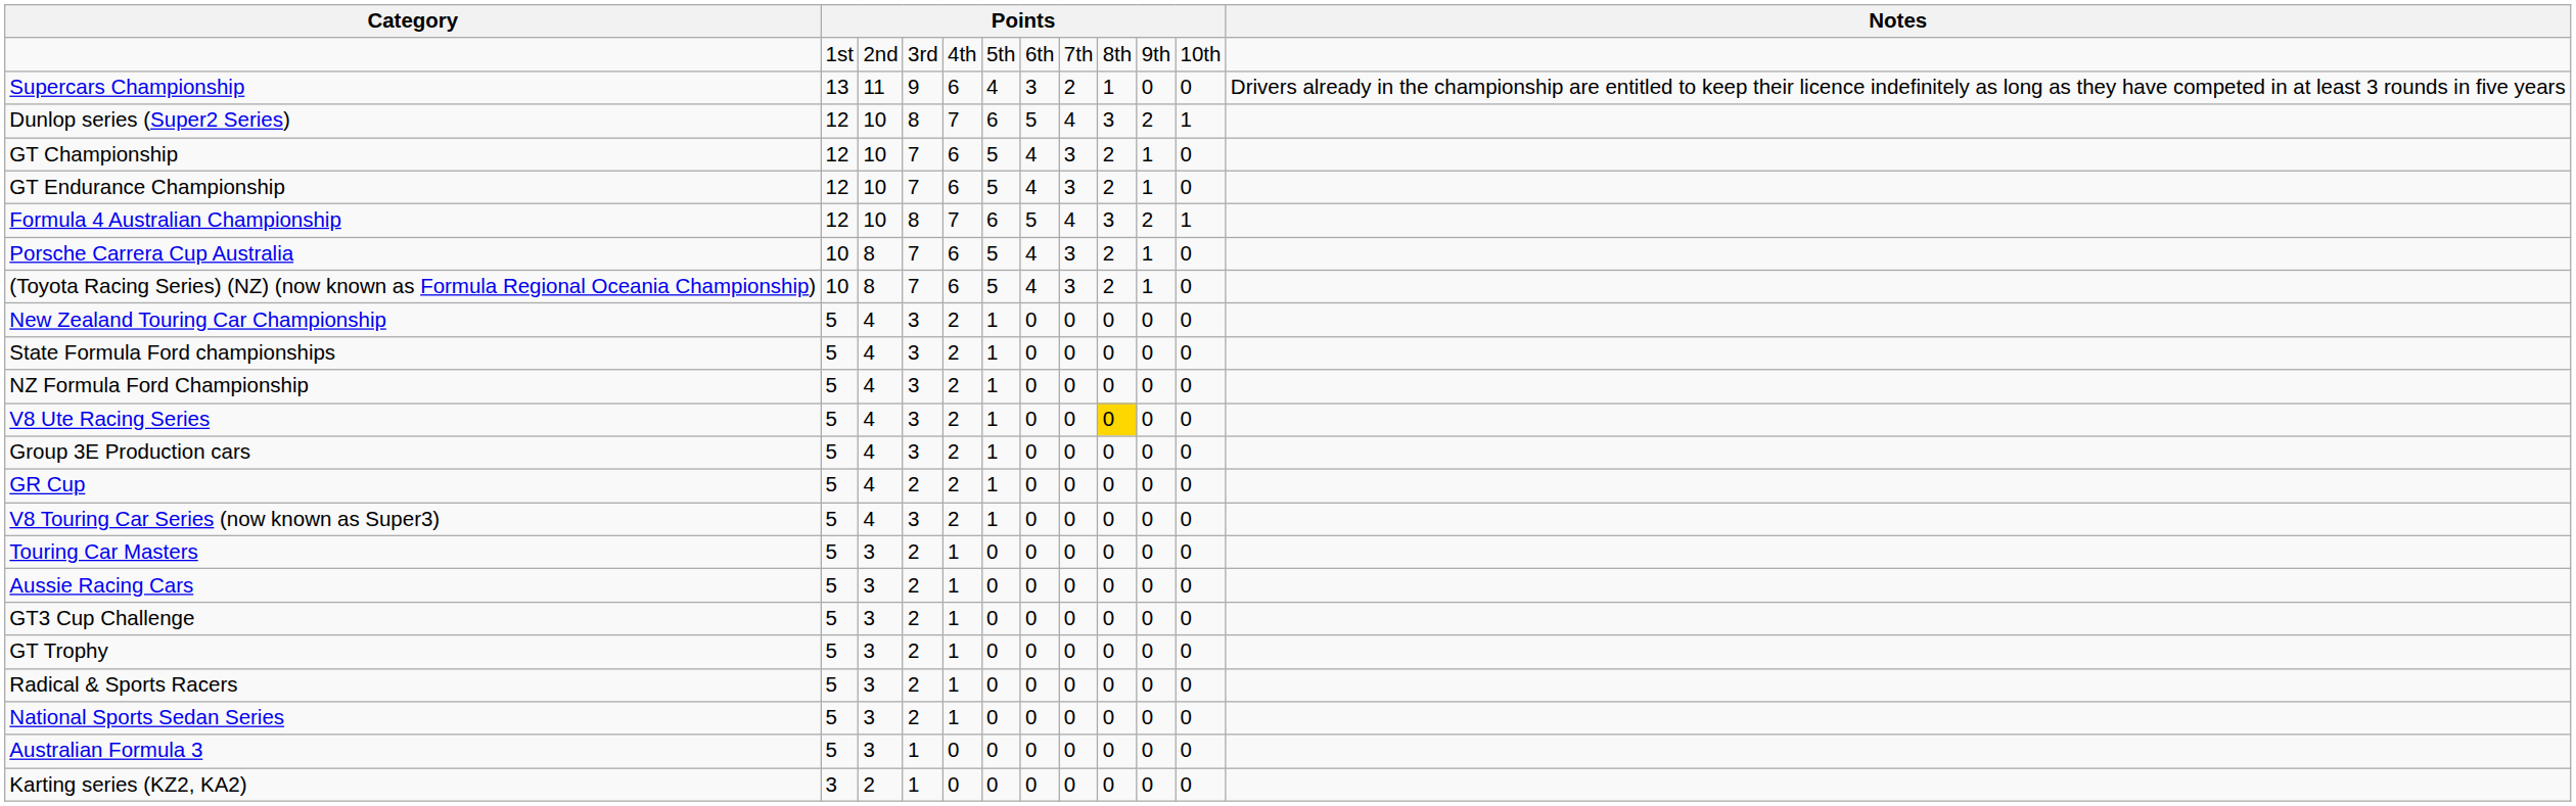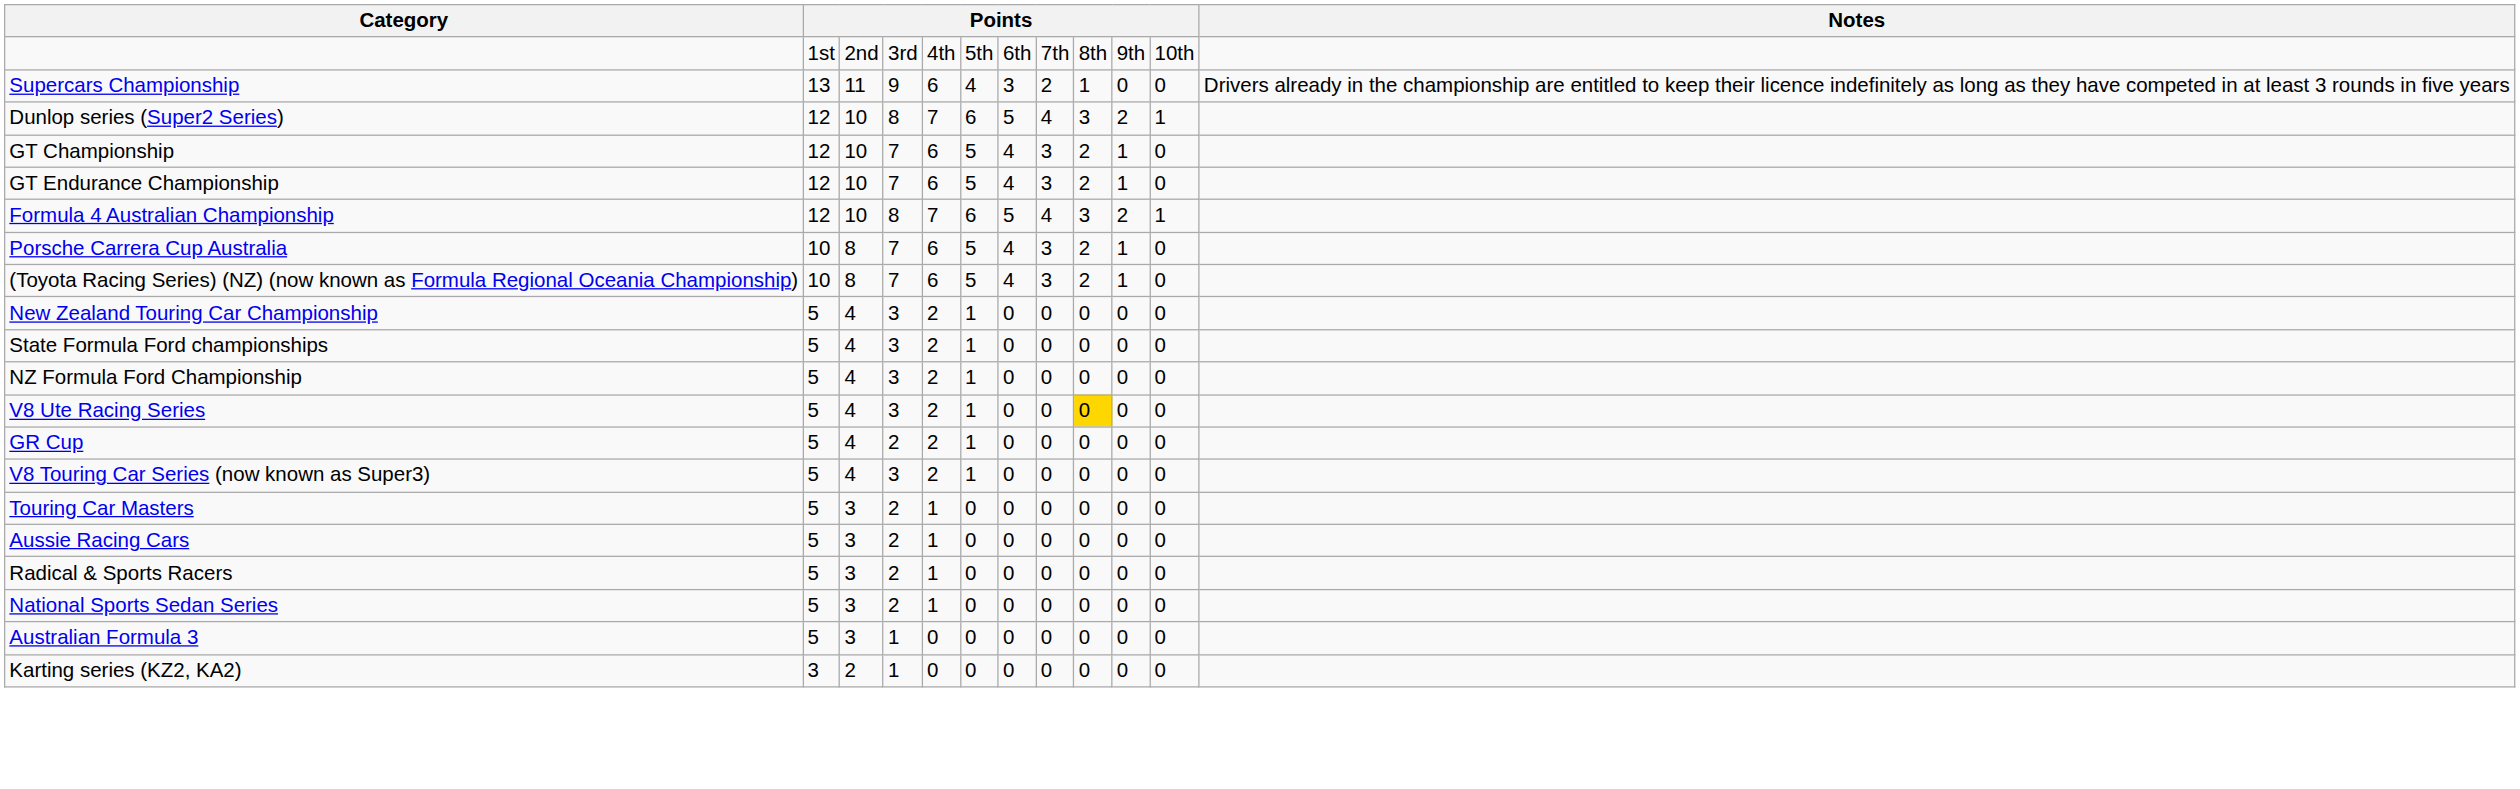 <table class="wikitable">
 <tr>
 <th>Category</th>
 <th colspan="10">Points</th>
 <th>Notes</th>
 </tr>
 <tr>
 <td></td>
 <td>1st</td>
 <td>2nd</td>
 <td>3rd</td>
 <td>4th</td>
 <td>5th</td>
 <td>6th</td>
 <td>7th</td>
 <td>8th</td>
 <td>9th</td>
 <td>10th</td>
 <td></td>
 </tr>
 <tr>
 <td><a href='#'>Supercars Championship</a></td>
 <td>13</td>
 <td>11</td>
 <td>9</td>
 <td>6</td>
 <td>4</td>
 <td>3</td>
 <td>2</td>
 <td>1</td>
 <td>0</td>
 <td>0</td>
 <td>Drivers already in the championship are entitled to keep their licence indefinitely as long as they have competed in at least 3 rounds in five years</td>
 </tr>
 <tr>
 <td>Dunlop series (<a href='#'>Super2 Series</a>)</td>
 <td>12</td>
 <td>10</td>
 <td>8</td>
 <td>7</td>
 <td>6</td>
 <td>5</td>
 <td>4</td>
 <td>3</td>
 <td>2</td>
 <td>1</td>
 <td></td>
 </tr>
 <tr>
 <td>GT Championship</td>
 <td>12</td>
 <td>10</td>
 <td>7</td>
 <td>6</td>
 <td>5</td>
 <td>4</td>
 <td>3</td>
 <td>2</td>
 <td>1</td>
 <td>0</td>
 <td></td>
 </tr>
 <tr>
 <td>GT Endurance Championship</td>
 <td>12</td>
 <td>10</td>
 <td>7</td>
 <td>6</td>
 <td>5</td>
 <td>4</td>
 <td>3</td>
 <td>2</td>
 <td>1</td>
 <td>0</td>
 <td></td>
 </tr>
 <tr>
 <td><a href='#'>Formula 4 Australian Championship</a></td>
 <td>12</td>
 <td>10</td>
 <td>8</td>
 <td>7</td>
 <td>6</td>
 <td>5</td>
 <td>4</td>
 <td>3</td>
 <td>2</td>
 <td>1</td>
 <td></td>
 </tr>
 <tr>
 <td><a href='#'>Porsche Carrera Cup Australia</a></td>
 <td>10</td>
 <td>8</td>
 <td>7</td>
 <td>6</td>
 <td>5</td>
 <td>4</td>
 <td>3</td>
 <td>2</td>
 <td>1</td>
 <td>0</td>
 <td></td>
 </tr>
 <tr>
 <td>(Toyota Racing Series) (NZ) (now known as <a href='#'>Formula Regional Oceania Championship</a>)</td>
 <td>10</td>
 <td>8</td>
 <td>7</td>
 <td>6</td>
 <td>5</td>
 <td>4</td>
 <td>3</td>
 <td>2</td>
 <td>1</td>
 <td>0</td>
 <td></td>
 </tr>
 <tr>
 <td><a href='#'>New Zealand Touring Car Championship</a></td>
 <td>5</td>
 <td>4</td>
 <td>3</td>
 <td>2</td>
 <td>1</td>
 <td>0</td>
 <td>0</td>
 <td>0</td>
 <td>0</td>
 <td>0</td>
 <td></td>
 </tr>
 <tr>
 <td>State Formula Ford championships</td>
 <td>5</td>
 <td>4</td>
 <td>3</td>
 <td>2</td>
 <td>1</td>
 <td>0</td>
 <td>0</td>
 <td>0</td>
 <td>0</td>
 <td>0</td>
 <td></td>
 </tr>
 <tr>
 <td>NZ Formula Ford Championship</td>
 <td>5</td>
 <td>4</td>
 <td>3</td>
 <td>2</td>
 <td>1</td>
 <td>0</td>
 <td>0</td>
 <td>0</td>
 <td>0</td>
 <td>0</td>
 <td></td>
 </tr>
 <tr>
 <td><a href='#'>V8 Ute Racing Series</a></td>
 <td>5</td>
 <td>4</td>
 <td>3</td>
 <td>2</td>
 <td>1</td>
 <td>0</td>
 <td>0</td>
 <td style="background: gold;">0</td>
 <td>0</td>
 <td>0</td>
 <td></td>
 </tr>
 <tr>
-<td>Group 3E Production cars</td>
-<td>5</td>
-<td>4</td>
-<td>3</td>
-<td>2</td>
-<td>1</td>
-<td>0</td>
-<td>0</td>
-<td>0</td>
-<td>0</td>
-<td>0</td>
-<td></td>
-</tr>
-<tr>
 <td><a href='#'>GR Cup</a></td>
 <td>5</td>
 <td>4</td>
 <td>2</td>
 <td>2</td>
 <td>1</td>
 <td>0</td>
 <td>0</td>
 <td>0</td>
 <td>0</td>
 <td>0</td>
 <td></td>
 </tr>
 <tr>
 <td><a href='#'>V8 Touring Car Series</a> (now known as Super3)</td>
 <td>5</td>
 <td>4</td>
 <td>3</td>
 <td>2</td>
 <td>1</td>
 <td>0</td>
 <td>0</td>
 <td>0</td>
 <td>0</td>
 <td>0</td>
 <td></td>
 </tr>
 <tr>
 <td><a href='#'>Touring Car Masters</a></td>
 <td>5</td>
 <td>3</td>
 <td>2</td>
 <td>1</td>
 <td>0</td>
 <td>0</td>
 <td>0</td>
 <td>0</td>
 <td>0</td>
 <td>0</td>
 <td></td>
 </tr>
 <tr>
 <td><a href='#'>Aussie Racing Cars</a></td>
-<td>5</td>
-<td>3</td>
-<td>2</td>
-<td>1</td>
-<td>0</td>
-<td>0</td>
-<td>0</td>
-<td>0</td>
-<td>0</td>
-<td>0</td>
-<td></td>
-</tr>
-<tr>
-<td>GT3 Cup Challenge</td>
-<td>5</td>
-<td>3</td>
-<td>2</td>
-<td>1</td>
-<td>0</td>
-<td>0</td>
-<td>0</td>
-<td>0</td>
-<td>0</td>
-<td>0</td>
-<td></td>
-</tr>
-<tr>
-<td>GT Trophy</td>
 <td>5</td>
 <td>3</td>
 <td>2</td>
 <td>1</td>
 <td>0</td>
 <td>0</td>
 <td>0</td>
 <td>0</td>
 <td>0</td>
 <td>0</td>
 <td></td>
 </tr>
 <tr>
 <td>Radical & Sports Racers</td>
 <td>5</td>
 <td>3</td>
 <td>2</td>
 <td>1</td>
 <td>0</td>
 <td>0</td>
 <td>0</td>
 <td>0</td>
 <td>0</td>
 <td>0</td>
 <td></td>
 </tr>
 <tr>
 <td><a href='#'>National Sports Sedan Series</a></td>
 <td>5</td>
 <td>3</td>
 <td>2</td>
 <td>1</td>
 <td>0</td>
 <td>0</td>
 <td>0</td>
 <td>0</td>
 <td>0</td>
 <td>0</td>
 <td></td>
 </tr>
 <tr>
 <td><a href='#'>Australian Formula 3</a></td>
 <td>5</td>
 <td>3</td>
 <td>1</td>
 <td>0</td>
 <td>0</td>
 <td>0</td>
 <td>0</td>
 <td>0</td>
 <td>0</td>
 <td>0</td>
 <td></td>
 </tr>
 <tr>
 <td>Karting series (KZ2, KA2)</td>
 <td>3</td>
 <td>2</td>
 <td>1</td>
 <td>0</td>
 <td>0</td>
 <td>0</td>
 <td>0</td>
 <td>0</td>
 <td>0</td>
 <td>0</td>
 <td></td>
 </tr>
 </table>
